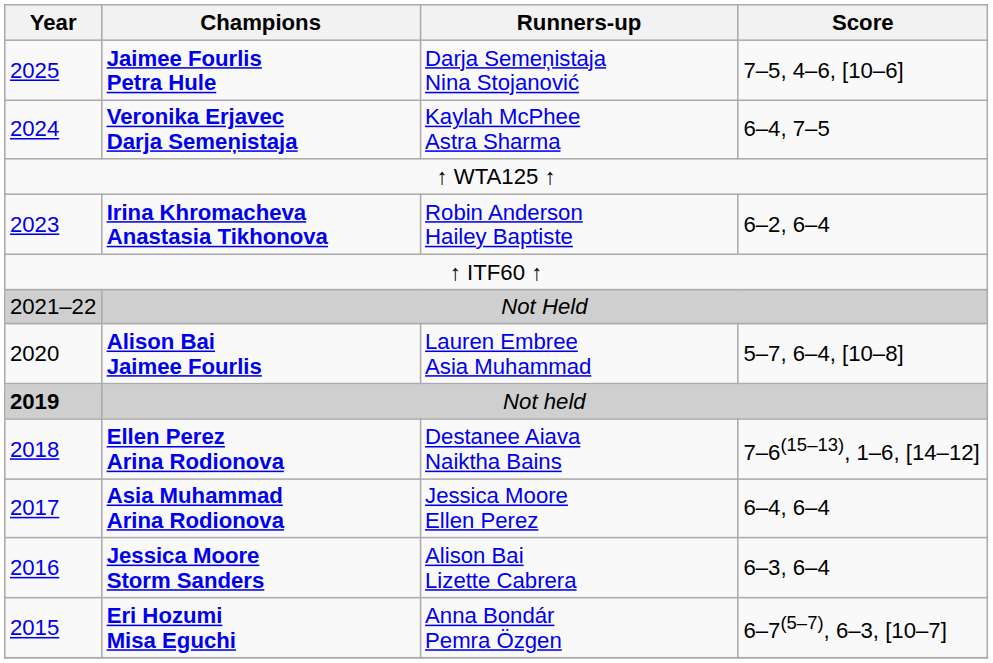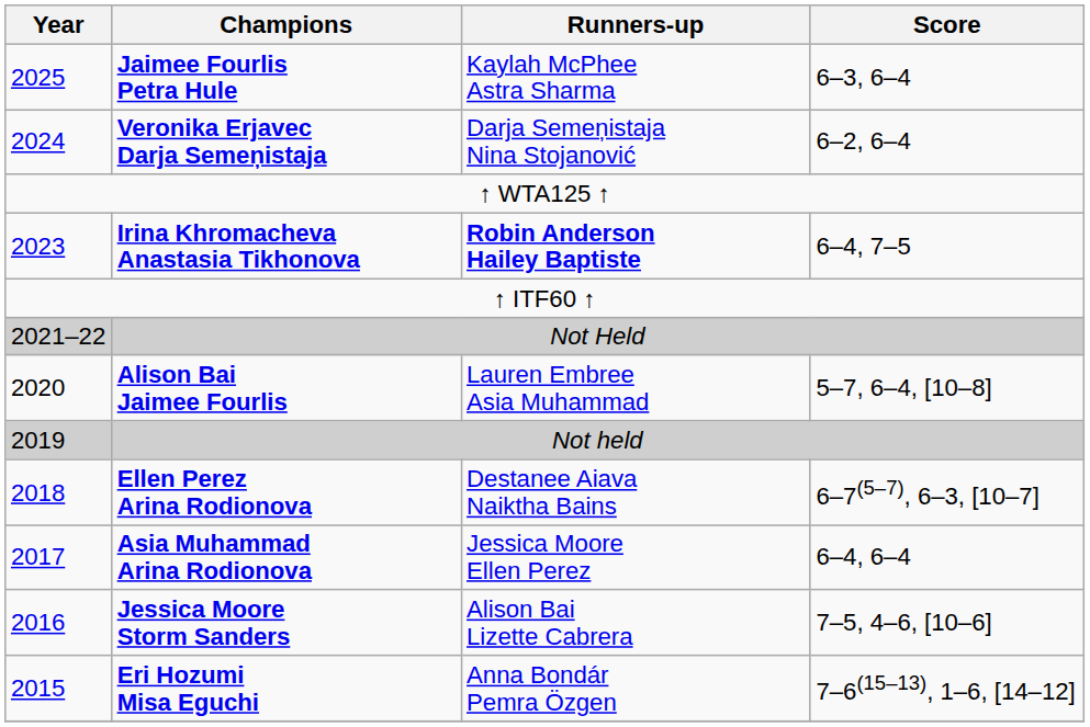 <table class="wikitable" style="font-size:90%">
 <tr>
 <th>Year</th>
 <th width="200">Champions</th>
 <th width="200">Runners-up</th>
 <th width="155">Score</th>
 </tr>
 <tr>
 <td><a href='#'>2025</a></td>
 <td> <strong><a href='#'>Jaimee Fourlis</a></strong> <br>  <strong><a href='#'>Petra Hule</a></strong></td>
-<td> <a href='#'>Darja Semeņistaja</a> <br>  <a href='#'>Nina Stojanović</a></td>
-<td>7–5, 4–6, [10–6]</td>
+<td> <a href='#'>Kaylah McPhee</a> <br>  <a href='#'>Astra Sharma</a></td>
+<td>6–3, 6–4</td>
 </tr>
 <tr>
 <td><a href='#'>2024</a></td>
 <td> <strong><a href='#'>Veronika Erjavec</a></strong> <br>  <strong><a href='#'>Darja Semeņistaja</a></strong></td>
-<td> <a href='#'>Kaylah McPhee</a> <br>  <a href='#'>Astra Sharma</a></td>
-<td>6–4, 7–5</td>
+<td> <a href='#'>Darja Semeņistaja</a> <br>  <a href='#'>Nina Stojanović</a></td>
+<td>6–2, 6–4</td>
 </tr>
 <tr>
 <td align=center colspan="4">↑ WTA125 ↑</td>
 </tr>
 <tr>
 <td><a href='#'>2023</a></td>
 <td><strong> <a href='#'>Irina Khromacheva</a> <br>  <a href='#'>Anastasia Tikhonova</a></strong></td>
-<td> <a href='#'>Robin Anderson</a><br>  <a href='#'>Hailey Baptiste</a></td>
-<td>6–2, 6–4</td>
+<td><strong> <a href='#'>Robin Anderson</a><br>  <a href='#'>Hailey Baptiste</a></strong></td>
+<td>6–4, 7–5</td>
 </tr>
 <tr>
 <td align=center colspan="4">↑ ITF60 ↑</td>
 </tr>
 <tr style="background:#cfcfcf">
 <td>2021–22</td>
 <td align=center colspan="3"><em>Not Held</em></td>
 </tr>
 <tr>
 <td>2020</td>
 <td> <strong><a href='#'>Alison Bai</a></strong> <br>  <strong><a href='#'>Jaimee Fourlis</a></strong></td>
 <td> <a href='#'>Lauren Embree</a> <br>  <a href='#'>Asia Muhammad</a></td>
 <td>5–7, 6–4, [10–8]</td>
 </tr>
 <tr>
-<td style="background:#cfcfcf"><strong>2019</strong></td>
+<td style="background:#cfcfcf">2019</td>
 <td colspan="3" align="center" style="background:#cfcfcf"><em>Not held</em></td>
 </tr>
 <tr>
 <td><a href='#'>2018</a></td>
 <td> <strong><a href='#'>Ellen Perez</a></strong> <br>  <strong><a href='#'>Arina Rodionova</a></strong></td>
 <td> <a href='#'>Destanee Aiava</a> <br>  <a href='#'>Naiktha Bains</a></td>
-<td>7–6<sup>(15–13)</sup>, 1–6, [14–12]</td>
+<td>6–7<sup>(5–7)</sup>, 6–3, [10–7]</td>
 </tr>
 <tr>
 <td><a href='#'>2017</a></td>
 <td> <strong><a href='#'>Asia Muhammad</a></strong> <br>  <strong><a href='#'>Arina Rodionova</a></strong></td>
 <td> <a href='#'>Jessica Moore</a> <br>  <a href='#'>Ellen Perez</a></td>
 <td>6–4, 6–4</td>
 </tr>
 <tr>
 <td><a href='#'>2016</a></td>
 <td> <strong><a href='#'>Jessica Moore</a></strong> <br>  <strong><a href='#'>Storm Sanders</a></strong></td>
 <td> <a href='#'>Alison Bai</a> <br>  <a href='#'>Lizette Cabrera</a></td>
-<td>6–3, 6–4</td>
+<td>7–5, 4–6, [10–6]</td>
 </tr>
 <tr>
 <td><a href='#'>2015</a></td>
 <td> <strong><a href='#'>Eri Hozumi</a></strong> <br>  <strong><a href='#'>Misa Eguchi</a></strong></td>
 <td> <a href='#'>Anna Bondár</a> <br>  <a href='#'>Pemra Özgen</a></td>
-<td>6–7<sup>(5–7)</sup>, 6–3, [10–7]</td>
+<td>7–6<sup>(15–13)</sup>, 1–6, [14–12]</td>
 </tr>
 <tr>
 </tr>
 </table>
